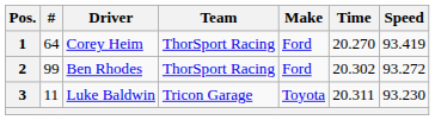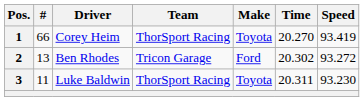 <table class="wikitable" style="font-size:95%">
 <tr>
 <th>Pos.</th>
 <th>#</th>
 <th>Driver</th>
 <th>Team</th>
 <th>Make</th>
 <th>Time</th>
 <th>Speed</th>
 </tr>
 <tr>
 <th>1</th>
-<td>64</td>
+<td>66</td>
 <td><a href='#'>Corey Heim</a></td>
 <td><a href='#'>ThorSport Racing</a></td>
-<td><a href='#'>Ford</a></td>
+<td><a href='#'>Toyota</a></td>
 <td>20.270</td>
 <td>93.419</td>
 </tr>
 <tr>
 <th>2</th>
-<td>99</td>
+<td>13</td>
 <td><a href='#'>Ben Rhodes</a></td>
-<td><a href='#'>ThorSport Racing</a></td>
+<td><a href='#'>Tricon Garage</a></td>
 <td><a href='#'>Ford</a></td>
 <td>20.302</td>
 <td>93.272</td>
 </tr>
 <tr>
 <th>3</th>
 <td>11</td>
 <td><a href='#'>Luke Baldwin</a></td>
-<td><a href='#'>Tricon Garage</a></td>
+<td><a href='#'>ThorSport Racing</a></td>
 <td><a href='#'>Toyota</a></td>
 <td>20.311</td>
 <td>93.230</td>
 </tr>
 <tr>
 <th colspan="7"></th>
 </tr>
 </table>
